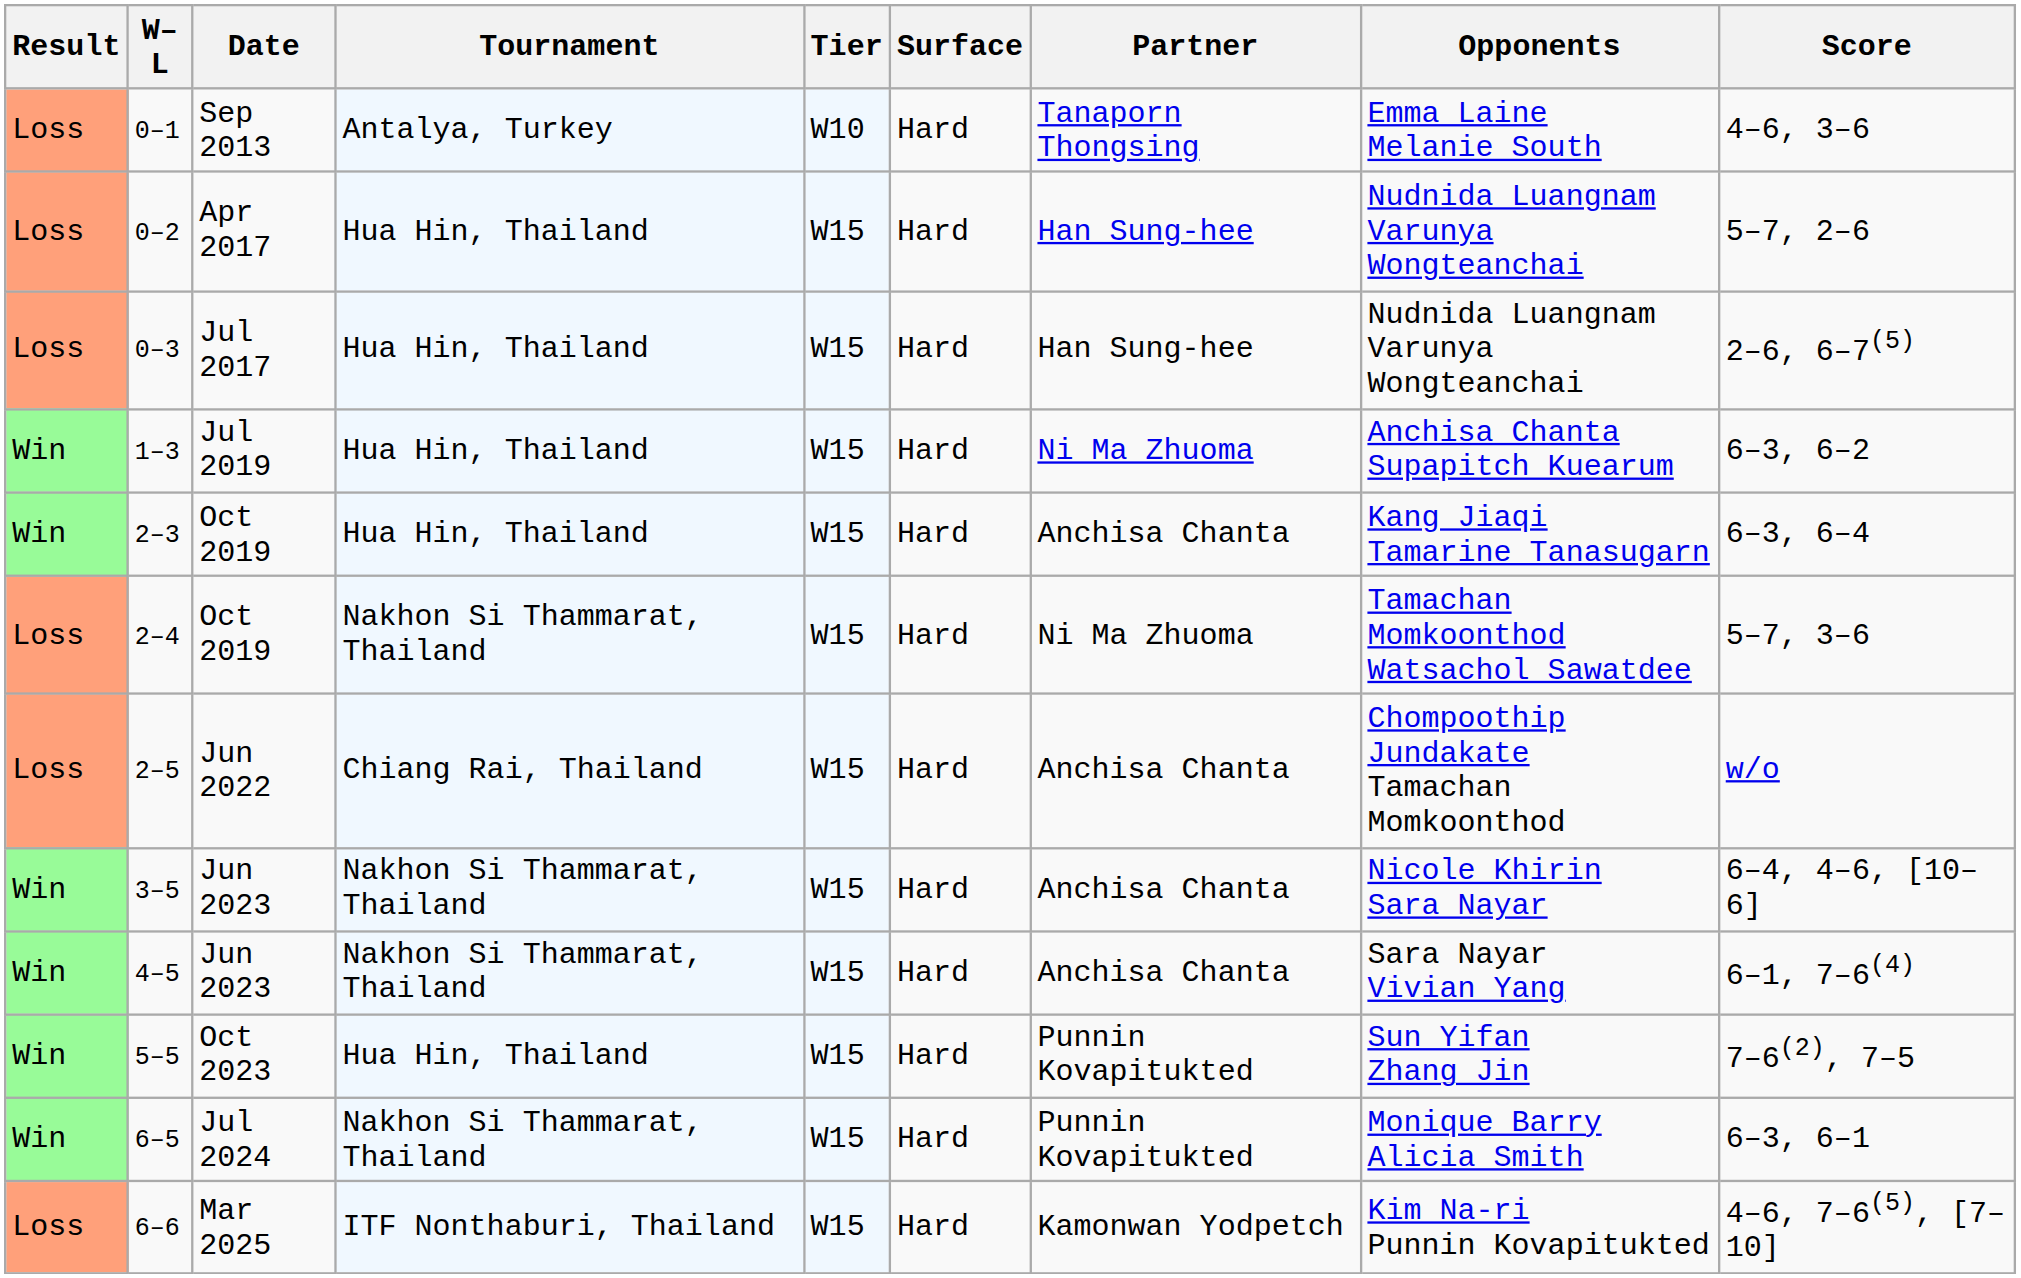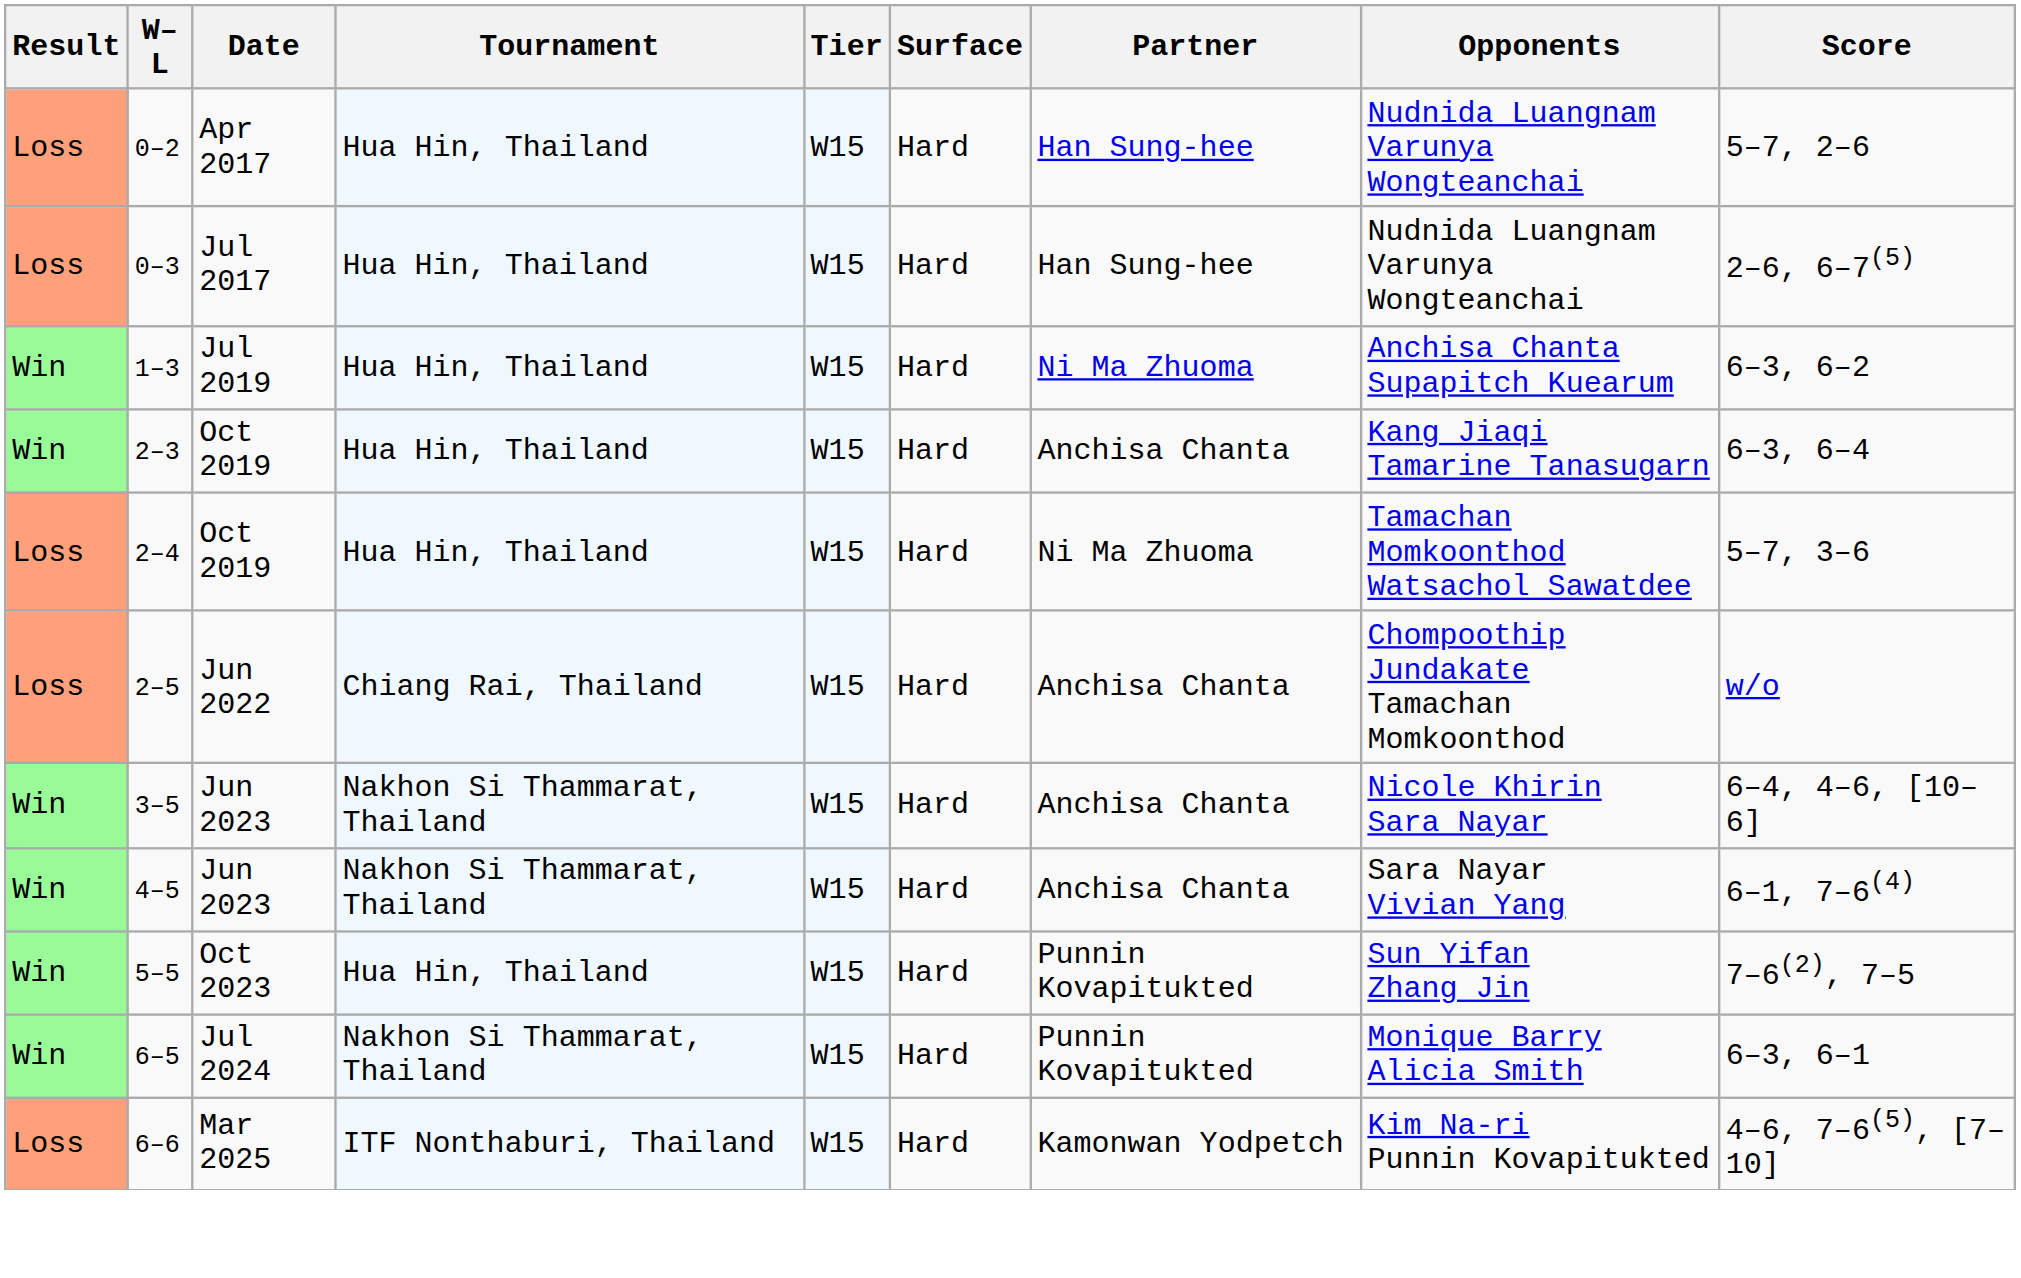 <table class="sortable wikitable">
 <tr>
 <th>Result</th>
 <th class="unsortable">W–L</th>
 <th>Date</th>
 <th>Tournament</th>
 <th>Tier</th>
 <th>Surface</th>
 <th>Partner</th>
 <th>Opponents</th>
 <th class="unsortable">Score</th>
-</tr>
-<tr>
-<td style="background:#ffa07a;">Loss</td>
-<td><small>0–1</small></td>
-<td>Sep 2013</td>
-<td style="background:#f0f8ff;">Antalya, Turkey</td>
-<td style="background:#f0f8ff;">W10</td>
-<td>Hard</td>
-<td> <a href='#'>Tanaporn Thongsing</a></td>
-<td> <a href='#'>Emma Laine</a> <br>  <a href='#'>Melanie South</a></td>
-<td>4–6, 3–6</td>
 </tr>
 <tr>
 <td style="background:#ffa07a;">Loss</td>
 <td><small>0–2</small></td>
 <td>Apr 2017</td>
 <td style="background:#f0f8ff;">Hua Hin, Thailand</td>
 <td style="background:#f0f8ff;">W15</td>
 <td>Hard</td>
 <td> <a href='#'>Han Sung-hee</a></td>
 <td> <a href='#'>Nudnida Luangnam</a> <br>  <a href='#'>Varunya Wongteanchai</a></td>
 <td>5–7, 2–6</td>
 </tr>
 <tr>
 <td style="background:#ffa07a;">Loss</td>
 <td><small>0–3</small></td>
 <td>Jul 2017</td>
 <td style="background:#f0f8ff;">Hua Hin, Thailand</td>
 <td style="background:#f0f8ff;">W15</td>
 <td>Hard</td>
 <td> Han Sung-hee</td>
 <td> Nudnida Luangnam <br>  Varunya Wongteanchai</td>
 <td>2–6, 6–7<sup>(5)</sup></td>
 </tr>
 <tr>
 <td style="background:#98fb98;">Win</td>
 <td><small>1–3</small></td>
 <td>Jul 2019</td>
 <td style="background:#f0f8ff;">Hua Hin, Thailand</td>
 <td style="background:#f0f8ff;">W15</td>
 <td>Hard</td>
 <td> <a href='#'>Ni Ma Zhuoma</a></td>
 <td> <a href='#'>Anchisa Chanta</a> <br>  <a href='#'>Supapitch Kuearum</a></td>
 <td>6–3, 6–2</td>
 </tr>
 <tr>
 <td style="background:#98fb98;">Win</td>
 <td><small>2–3</small></td>
 <td>Oct 2019</td>
 <td style="background:#f0f8ff;">Hua Hin, Thailand</td>
 <td style="background:#f0f8ff;">W15</td>
 <td>Hard</td>
 <td> Anchisa Chanta</td>
 <td> <a href='#'>Kang Jiaqi</a> <br>  <a href='#'>Tamarine Tanasugarn</a></td>
 <td>6–3, 6–4</td>
 </tr>
 <tr>
 <td style="background:#ffa07a;">Loss</td>
 <td><small>2–4</small></td>
 <td>Oct 2019</td>
-<td style="background:#f0f8ff;">Nakhon Si Thammarat, Thailand</td>
+<td style="background:#f0f8ff;">Hua Hin, Thailand</td>
 <td style="background:#f0f8ff;">W15</td>
 <td>Hard</td>
 <td> Ni Ma Zhuoma</td>
 <td> <a href='#'>Tamachan Momkoonthod</a> <br>  <a href='#'>Watsachol Sawatdee</a></td>
 <td>5–7, 3–6</td>
 </tr>
 <tr>
 <td style="background:#ffa07a;">Loss</td>
 <td><small>2–5</small></td>
 <td>Jun 2022</td>
 <td style="background:#f0f8ff;">Chiang Rai, Thailand</td>
 <td style="background:#f0f8ff;">W15</td>
 <td>Hard</td>
 <td> Anchisa Chanta</td>
 <td> <a href='#'>Chompoothip Jundakate</a> <br>  Tamachan Momkoonthod</td>
 <td><a href='#'>w/o</a></td>
 </tr>
 <tr>
 <td style="background:#98fb98;">Win</td>
 <td><small>3–5</small></td>
 <td>Jun 2023</td>
 <td style="background:#f0f8ff;">Nakhon Si Thammarat, Thailand</td>
 <td style="background:#f0f8ff;">W15</td>
 <td>Hard</td>
 <td> Anchisa Chanta</td>
 <td> <a href='#'>Nicole Khirin</a> <br>  <a href='#'>Sara Nayar</a></td>
 <td>6–4, 4–6, [10–6]</td>
 </tr>
 <tr>
 <td style="background:#98fb98;">Win</td>
 <td><small>4–5</small></td>
 <td>Jun 2023</td>
 <td style="background:#f0f8ff;">Nakhon Si Thammarat, Thailand</td>
 <td style="background:#f0f8ff;">W15</td>
 <td>Hard</td>
 <td> Anchisa Chanta</td>
 <td> Sara Nayar <br>  <a href='#'>Vivian Yang</a></td>
 <td>6–1, 7–6<sup>(4)</sup></td>
 </tr>
 <tr>
 <td style="background:#98fb98;">Win</td>
 <td><small>5–5</small></td>
 <td>Oct 2023</td>
 <td style="background:#f0f8ff;">Hua Hin, Thailand</td>
 <td style="background:#f0f8ff;">W15</td>
 <td>Hard</td>
 <td> Punnin Kovapitukted</td>
 <td> <a href='#'>Sun Yifan</a> <br>  <a href='#'>Zhang Jin</a></td>
 <td>7–6<sup>(2)</sup>, 7–5</td>
 </tr>
 <tr>
 <td style="background:#98fb98;">Win</td>
 <td><small>6–5</small></td>
 <td>Jul 2024</td>
 <td style="background:#f0f8ff;">Nakhon Si Thammarat, Thailand</td>
 <td style="background:#f0f8ff;">W15</td>
 <td>Hard</td>
 <td> Punnin Kovapitukted</td>
 <td> <a href='#'>Monique Barry</a> <br>  <a href='#'>Alicia Smith</a></td>
 <td>6–3, 6–1</td>
 </tr>
 <tr>
 <td style="background:#ffa07a;">Loss</td>
 <td><small>6–6</small></td>
 <td>Mar 2025</td>
 <td style="background:#f0f8ff;">ITF Nonthaburi, Thailand</td>
 <td style="background:#f0f8ff;">W15</td>
 <td>Hard</td>
 <td> Kamonwan Yodpetch</td>
 <td> <a href='#'>Kim Na-ri</a> <br>  Punnin Kovapitukted</td>
 <td>4–6, 7–6<sup>(5)</sup>, [7–10]</td>
 </tr>
 </table>
